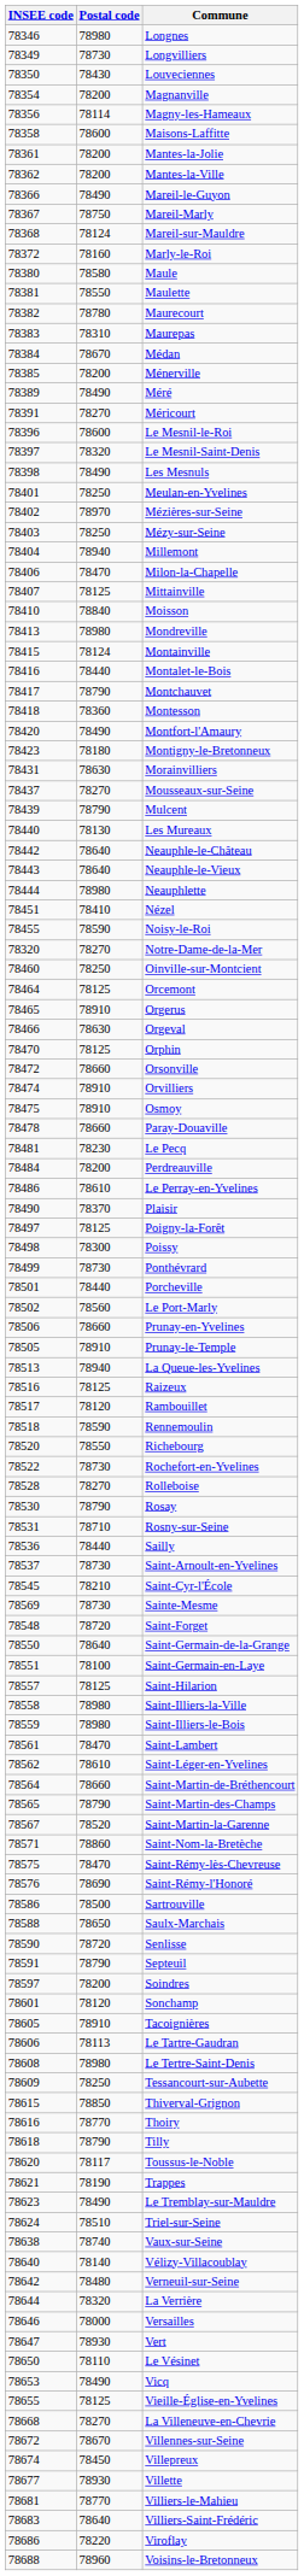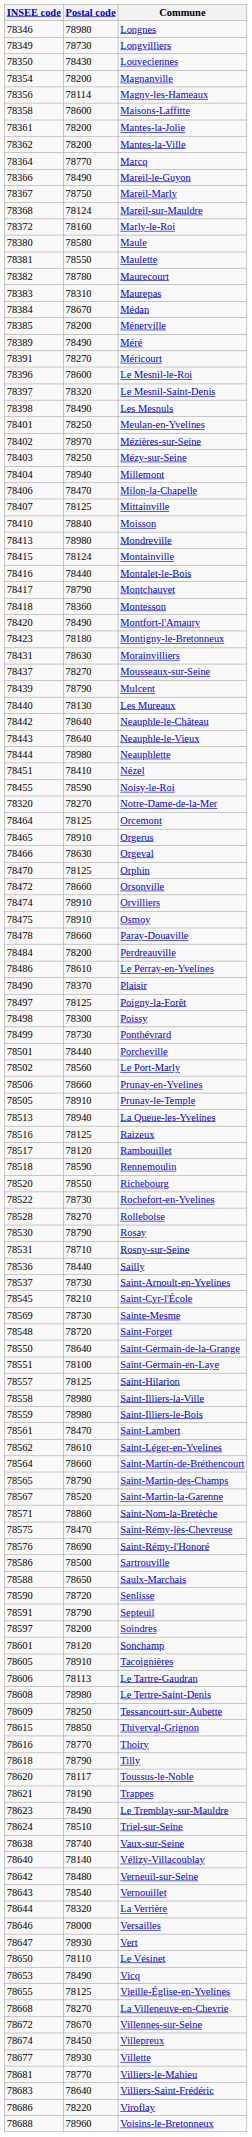 <table class="wikitable sortable">
 <tr>
 <th><a href='#'>INSEE code</a></th>
 <th><a href='#'>Postal code</a></th>
 <th>Commune</th>
 </tr>
 <tr>
 <td>78346</td>
 <td>78980</td>
 <td><a href='#'>Longnes</a></td>
 </tr>
 <tr>
 <td>78349</td>
 <td>78730</td>
 <td><a href='#'>Longvilliers</a></td>
 </tr>
 <tr>
 <td>78350</td>
 <td>78430</td>
 <td><a href='#'>Louveciennes</a></td>
 </tr>
 <tr>
 <td>78354</td>
 <td>78200</td>
 <td><a href='#'>Magnanville</a></td>
 </tr>
 <tr>
 <td>78356</td>
 <td>78114</td>
 <td><a href='#'>Magny-les-Hameaux</a></td>
 </tr>
 <tr>
 <td>78358</td>
 <td>78600</td>
 <td><a href='#'>Maisons-Laffitte</a></td>
 </tr>
 <tr>
 <td>78361</td>
 <td>78200</td>
 <td><a href='#'>Mantes-la-Jolie</a></td>
 </tr>
 <tr>
 <td>78362</td>
 <td>78200</td>
 <td><a href='#'>Mantes-la-Ville</a></td>
+</tr>
+<tr>
+<td>78364</td>
+<td>78770</td>
+<td><a href='#'>Marcq</a></td>
 </tr>
 <tr>
 <td>78366</td>
 <td>78490</td>
 <td><a href='#'>Mareil-le-Guyon</a></td>
 </tr>
 <tr>
 <td>78367</td>
 <td>78750</td>
 <td><a href='#'>Mareil-Marly</a></td>
 </tr>
 <tr>
 <td>78368</td>
 <td>78124</td>
 <td><a href='#'>Mareil-sur-Mauldre</a></td>
 </tr>
 <tr>
 <td>78372</td>
 <td>78160</td>
 <td><a href='#'>Marly-le-Roi</a></td>
 </tr>
 <tr>
 <td>78380</td>
 <td>78580</td>
 <td><a href='#'>Maule</a></td>
 </tr>
 <tr>
 <td>78381</td>
 <td>78550</td>
 <td><a href='#'>Maulette</a></td>
 </tr>
 <tr>
 <td>78382</td>
 <td>78780</td>
 <td><a href='#'>Maurecourt</a></td>
 </tr>
 <tr>
 <td>78383</td>
 <td>78310</td>
 <td><a href='#'>Maurepas</a></td>
 </tr>
 <tr>
 <td>78384</td>
 <td>78670</td>
 <td><a href='#'>Médan</a></td>
 </tr>
 <tr>
 <td>78385</td>
 <td>78200</td>
 <td><a href='#'>Ménerville</a></td>
 </tr>
 <tr>
 <td>78389</td>
 <td>78490</td>
 <td><a href='#'>Méré</a></td>
 </tr>
 <tr>
 <td>78391</td>
 <td>78270</td>
 <td><a href='#'>Méricourt</a></td>
 </tr>
 <tr>
 <td>78396</td>
 <td>78600</td>
 <td><a href='#'>Le Mesnil-le-Roi</a></td>
 </tr>
 <tr>
 <td>78397</td>
 <td>78320</td>
 <td><a href='#'>Le Mesnil-Saint-Denis</a></td>
 </tr>
 <tr>
 <td>78398</td>
 <td>78490</td>
 <td><a href='#'>Les Mesnuls</a></td>
 </tr>
 <tr>
 <td>78401</td>
 <td>78250</td>
 <td><a href='#'>Meulan-en-Yvelines</a></td>
 </tr>
 <tr>
 <td>78402</td>
 <td>78970</td>
 <td><a href='#'>Mézières-sur-Seine</a></td>
 </tr>
 <tr>
 <td>78403</td>
 <td>78250</td>
 <td><a href='#'>Mézy-sur-Seine</a></td>
 </tr>
 <tr>
 <td>78404</td>
 <td>78940</td>
 <td><a href='#'>Millemont</a></td>
 </tr>
 <tr>
 <td>78406</td>
 <td>78470</td>
 <td><a href='#'>Milon-la-Chapelle</a></td>
 </tr>
 <tr>
 <td>78407</td>
 <td>78125</td>
 <td><a href='#'>Mittainville</a></td>
 </tr>
 <tr>
 <td>78410</td>
 <td>78840</td>
 <td><a href='#'>Moisson</a></td>
 </tr>
 <tr>
 <td>78413</td>
 <td>78980</td>
 <td><a href='#'>Mondreville</a></td>
 </tr>
 <tr>
 <td>78415</td>
 <td>78124</td>
 <td><a href='#'>Montainville</a></td>
 </tr>
 <tr>
 <td>78416</td>
 <td>78440</td>
 <td><a href='#'>Montalet-le-Bois</a></td>
 </tr>
 <tr>
 <td>78417</td>
 <td>78790</td>
 <td><a href='#'>Montchauvet</a></td>
 </tr>
 <tr>
 <td>78418</td>
 <td>78360</td>
 <td><a href='#'>Montesson</a></td>
 </tr>
 <tr>
 <td>78420</td>
 <td>78490</td>
 <td><a href='#'>Montfort-l'Amaury</a></td>
 </tr>
 <tr>
 <td>78423</td>
 <td>78180</td>
 <td><a href='#'>Montigny-le-Bretonneux</a></td>
 </tr>
 <tr>
 <td>78431</td>
 <td>78630</td>
 <td><a href='#'>Morainvilliers</a></td>
 </tr>
 <tr>
 <td>78437</td>
 <td>78270</td>
 <td><a href='#'>Mousseaux-sur-Seine</a></td>
 </tr>
 <tr>
 <td>78439</td>
 <td>78790</td>
 <td><a href='#'>Mulcent</a></td>
 </tr>
 <tr>
 <td>78440</td>
 <td>78130</td>
 <td><a href='#'>Les Mureaux</a></td>
 </tr>
 <tr>
 <td>78442</td>
 <td>78640</td>
 <td><a href='#'>Neauphle-le-Château</a></td>
 </tr>
 <tr>
 <td>78443</td>
 <td>78640</td>
 <td><a href='#'>Neauphle-le-Vieux</a></td>
 </tr>
 <tr>
 <td>78444</td>
 <td>78980</td>
 <td><a href='#'>Neauphlette</a></td>
 </tr>
 <tr>
 <td>78451</td>
 <td>78410</td>
 <td><a href='#'>Nézel</a></td>
 </tr>
 <tr>
 <td>78455</td>
 <td>78590</td>
 <td><a href='#'>Noisy-le-Roi</a></td>
 </tr>
 <tr>
 <td>78320</td>
 <td>78270</td>
 <td><a href='#'>Notre-Dame-de-la-Mer</a></td>
 </tr>
 <tr>
-<td>78460</td>
-<td>78250</td>
-<td><a href='#'>Oinville-sur-Montcient</a></td>
-</tr>
-<tr>
 <td>78464</td>
 <td>78125</td>
 <td><a href='#'>Orcemont</a></td>
 </tr>
 <tr>
 <td>78465</td>
 <td>78910</td>
 <td><a href='#'>Orgerus</a></td>
 </tr>
 <tr>
 <td>78466</td>
 <td>78630</td>
 <td><a href='#'>Orgeval</a></td>
 </tr>
 <tr>
 <td>78470</td>
 <td>78125</td>
 <td><a href='#'>Orphin</a></td>
 </tr>
 <tr>
 <td>78472</td>
 <td>78660</td>
 <td><a href='#'>Orsonville</a></td>
 </tr>
 <tr>
 <td>78474</td>
 <td>78910</td>
 <td><a href='#'>Orvilliers</a></td>
 </tr>
 <tr>
 <td>78475</td>
 <td>78910</td>
 <td><a href='#'>Osmoy</a></td>
 </tr>
 <tr>
 <td>78478</td>
 <td>78660</td>
 <td><a href='#'>Paray-Douaville</a></td>
-</tr>
-<tr>
-<td>78481</td>
-<td>78230</td>
-<td><a href='#'>Le Pecq</a></td>
 </tr>
 <tr>
 <td>78484</td>
 <td>78200</td>
 <td><a href='#'>Perdreauville</a></td>
 </tr>
 <tr>
 <td>78486</td>
 <td>78610</td>
 <td><a href='#'>Le Perray-en-Yvelines</a></td>
 </tr>
 <tr>
 <td>78490</td>
 <td>78370</td>
 <td><a href='#'>Plaisir</a></td>
 </tr>
 <tr>
 <td>78497</td>
 <td>78125</td>
 <td><a href='#'>Poigny-la-Forêt</a></td>
 </tr>
 <tr>
 <td>78498</td>
 <td>78300</td>
 <td><a href='#'>Poissy</a></td>
 </tr>
 <tr>
 <td>78499</td>
 <td>78730</td>
 <td><a href='#'>Ponthévrard</a></td>
 </tr>
 <tr>
 <td>78501</td>
 <td>78440</td>
 <td><a href='#'>Porcheville</a></td>
 </tr>
 <tr>
 <td>78502</td>
 <td>78560</td>
 <td><a href='#'>Le Port-Marly</a></td>
 </tr>
 <tr>
 <td>78506</td>
 <td>78660</td>
 <td><a href='#'>Prunay-en-Yvelines</a></td>
 </tr>
 <tr>
 <td>78505</td>
 <td>78910</td>
 <td><a href='#'>Prunay-le-Temple</a></td>
 </tr>
 <tr>
 <td>78513</td>
 <td>78940</td>
 <td><a href='#'>La Queue-les-Yvelines</a></td>
 </tr>
 <tr>
 <td>78516</td>
 <td>78125</td>
 <td><a href='#'>Raizeux</a></td>
 </tr>
 <tr>
 <td>78517</td>
 <td>78120</td>
 <td><a href='#'>Rambouillet</a></td>
 </tr>
 <tr>
 <td>78518</td>
 <td>78590</td>
 <td><a href='#'>Rennemoulin</a></td>
 </tr>
 <tr>
 <td>78520</td>
 <td>78550</td>
 <td><a href='#'>Richebourg</a></td>
 </tr>
 <tr>
 <td>78522</td>
 <td>78730</td>
 <td><a href='#'>Rochefort-en-Yvelines</a></td>
 </tr>
 <tr>
 <td>78528</td>
 <td>78270</td>
 <td><a href='#'>Rolleboise</a></td>
 </tr>
 <tr>
 <td>78530</td>
 <td>78790</td>
 <td><a href='#'>Rosay</a></td>
 </tr>
 <tr>
 <td>78531</td>
 <td>78710</td>
 <td><a href='#'>Rosny-sur-Seine</a></td>
 </tr>
 <tr>
 <td>78536</td>
 <td>78440</td>
 <td><a href='#'>Sailly</a></td>
 </tr>
 <tr>
 <td>78537</td>
 <td>78730</td>
 <td><a href='#'>Saint-Arnoult-en-Yvelines</a></td>
 </tr>
 <tr>
 <td>78545</td>
 <td>78210</td>
 <td><a href='#'>Saint-Cyr-l'École</a></td>
 </tr>
 <tr>
 <td>78569</td>
 <td>78730</td>
 <td><a href='#'>Sainte-Mesme</a></td>
 </tr>
 <tr>
 <td>78548</td>
 <td>78720</td>
 <td><a href='#'>Saint-Forget</a></td>
 </tr>
 <tr>
 <td>78550</td>
 <td>78640</td>
 <td><a href='#'>Saint-Germain-de-la-Grange</a></td>
 </tr>
 <tr>
 <td>78551</td>
 <td>78100</td>
 <td><a href='#'>Saint-Germain-en-Laye</a></td>
 </tr>
 <tr>
 <td>78557</td>
 <td>78125</td>
 <td><a href='#'>Saint-Hilarion</a></td>
 </tr>
 <tr>
 <td>78558</td>
 <td>78980</td>
 <td><a href='#'>Saint-Illiers-la-Ville</a></td>
 </tr>
 <tr>
 <td>78559</td>
 <td>78980</td>
 <td><a href='#'>Saint-Illiers-le-Bois</a></td>
 </tr>
 <tr>
 <td>78561</td>
 <td>78470</td>
 <td><a href='#'>Saint-Lambert</a></td>
 </tr>
 <tr>
 <td>78562</td>
 <td>78610</td>
 <td><a href='#'>Saint-Léger-en-Yvelines</a></td>
 </tr>
 <tr>
 <td>78564</td>
 <td>78660</td>
 <td><a href='#'>Saint-Martin-de-Bréthencourt</a></td>
 </tr>
 <tr>
 <td>78565</td>
 <td>78790</td>
 <td><a href='#'>Saint-Martin-des-Champs</a></td>
 </tr>
 <tr>
 <td>78567</td>
 <td>78520</td>
 <td><a href='#'>Saint-Martin-la-Garenne</a></td>
 </tr>
 <tr>
 <td>78571</td>
 <td>78860</td>
 <td><a href='#'>Saint-Nom-la-Bretèche</a></td>
 </tr>
 <tr>
 <td>78575</td>
 <td>78470</td>
 <td><a href='#'>Saint-Rémy-lès-Chevreuse</a></td>
 </tr>
 <tr>
 <td>78576</td>
 <td>78690</td>
 <td><a href='#'>Saint-Rémy-l'Honoré</a></td>
 </tr>
 <tr>
 <td>78586</td>
 <td>78500</td>
 <td><a href='#'>Sartrouville</a></td>
 </tr>
 <tr>
 <td>78588</td>
 <td>78650</td>
 <td><a href='#'>Saulx-Marchais</a></td>
 </tr>
 <tr>
 <td>78590</td>
 <td>78720</td>
 <td><a href='#'>Senlisse</a></td>
 </tr>
 <tr>
 <td>78591</td>
 <td>78790</td>
 <td><a href='#'>Septeuil</a></td>
 </tr>
 <tr>
 <td>78597</td>
 <td>78200</td>
 <td><a href='#'>Soindres</a></td>
 </tr>
 <tr>
 <td>78601</td>
 <td>78120</td>
 <td><a href='#'>Sonchamp</a></td>
 </tr>
 <tr>
 <td>78605</td>
 <td>78910</td>
 <td><a href='#'>Tacoignières</a></td>
 </tr>
 <tr>
 <td>78606</td>
 <td>78113</td>
 <td><a href='#'>Le Tartre-Gaudran</a></td>
 </tr>
 <tr>
 <td>78608</td>
 <td>78980</td>
 <td><a href='#'>Le Tertre-Saint-Denis</a></td>
 </tr>
 <tr>
 <td>78609</td>
 <td>78250</td>
 <td><a href='#'>Tessancourt-sur-Aubette</a></td>
 </tr>
 <tr>
 <td>78615</td>
 <td>78850</td>
 <td><a href='#'>Thiverval-Grignon</a></td>
 </tr>
 <tr>
 <td>78616</td>
 <td>78770</td>
 <td><a href='#'>Thoiry</a></td>
 </tr>
 <tr>
 <td>78618</td>
 <td>78790</td>
 <td><a href='#'>Tilly</a></td>
 </tr>
 <tr>
 <td>78620</td>
 <td>78117</td>
 <td><a href='#'>Toussus-le-Noble</a></td>
 </tr>
 <tr>
 <td>78621</td>
 <td>78190</td>
 <td><a href='#'>Trappes</a></td>
 </tr>
 <tr>
 <td>78623</td>
 <td>78490</td>
 <td><a href='#'>Le Tremblay-sur-Mauldre</a></td>
 </tr>
 <tr>
 <td>78624</td>
 <td>78510</td>
 <td><a href='#'>Triel-sur-Seine</a></td>
 </tr>
 <tr>
 <td>78638</td>
 <td>78740</td>
 <td><a href='#'>Vaux-sur-Seine</a></td>
 </tr>
 <tr>
 <td>78640</td>
 <td>78140</td>
 <td><a href='#'>Vélizy-Villacoublay</a></td>
 </tr>
 <tr>
 <td>78642</td>
 <td>78480</td>
 <td><a href='#'>Verneuil-sur-Seine</a></td>
 </tr>
 <tr>
+<td>78643</td>
+<td>78540</td>
+<td><a href='#'>Vernouillet</a></td>
+</tr>
+<tr>
 <td>78644</td>
 <td>78320</td>
 <td><a href='#'>La Verrière</a></td>
 </tr>
 <tr>
 <td>78646</td>
 <td>78000</td>
 <td><a href='#'>Versailles</a></td>
 </tr>
 <tr>
 <td>78647</td>
 <td>78930</td>
 <td><a href='#'>Vert</a></td>
 </tr>
 <tr>
 <td>78650</td>
 <td>78110</td>
 <td><a href='#'>Le Vésinet</a></td>
 </tr>
 <tr>
 <td>78653</td>
 <td>78490</td>
 <td><a href='#'>Vicq</a></td>
 </tr>
 <tr>
 <td>78655</td>
 <td>78125</td>
 <td><a href='#'>Vieille-Église-en-Yvelines</a></td>
 </tr>
 <tr>
 <td>78668</td>
 <td>78270</td>
 <td><a href='#'>La Villeneuve-en-Chevrie</a></td>
 </tr>
 <tr>
 <td>78672</td>
 <td>78670</td>
 <td><a href='#'>Villennes-sur-Seine</a></td>
 </tr>
 <tr>
 <td>78674</td>
 <td>78450</td>
 <td><a href='#'>Villepreux</a></td>
 </tr>
 <tr>
 <td>78677</td>
 <td>78930</td>
 <td><a href='#'>Villette</a></td>
 </tr>
 <tr>
 <td>78681</td>
 <td>78770</td>
 <td><a href='#'>Villiers-le-Mahieu</a></td>
 </tr>
 <tr>
 <td>78683</td>
 <td>78640</td>
 <td><a href='#'>Villiers-Saint-Frédéric</a></td>
 </tr>
 <tr>
 <td>78686</td>
 <td>78220</td>
 <td><a href='#'>Viroflay</a></td>
 </tr>
 <tr>
 <td>78688</td>
 <td>78960</td>
 <td><a href='#'>Voisins-le-Bretonneux</a></td>
 </tr>
 </table>
